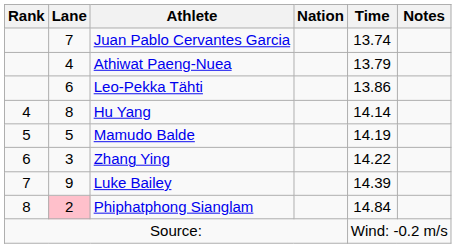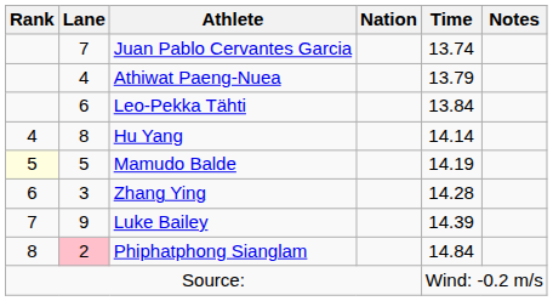 <table class="wikitable sortable" style="text-align:center;">
 <tr>
 <th scope="col">Rank</th>
 <th scope="col">Lane</th>
 <th scope="col">Athlete</th>
 <th scope="col">Nation</th>
 <th scope="col">Time</th>
 <th scope="col">Notes</th>
 </tr>
 <tr>
 <td></td>
 <td>7</td>
 <td align=left><a href='#'>Juan Pablo Cervantes Garcia</a></td>
 <td align=left></td>
 <td>13.74</td>
 <td></td>
 </tr>
 <tr>
 <td></td>
 <td>4</td>
 <td align=left><a href='#'>Athiwat Paeng-Nuea</a></td>
 <td align=left></td>
 <td>13.79</td>
 <td></td>
 </tr>
 <tr>
 <td></td>
 <td>6</td>
 <td align=left><a href='#'>Leo-Pekka Tähti</a></td>
 <td align=left></td>
-<td>13.86</td>
+<td>13.84</td>
 <td></td>
 </tr>
 <tr>
 <td>4</td>
 <td>8</td>
 <td align=left><a href='#'>Hu Yang</a></td>
 <td align=left></td>
 <td>14.14</td>
 <td></td>
 </tr>
 <tr>
-<td>5</td>
+<td style="background: lightyellow;">5</td>
 <td>5</td>
 <td align=left><a href='#'>Mamudo Balde</a></td>
 <td align=left></td>
 <td>14.19</td>
 <td></td>
 </tr>
 <tr>
 <td>6</td>
 <td>3</td>
 <td align=left><a href='#'>Zhang Ying</a></td>
 <td align=left></td>
-<td>14.22</td>
+<td>14.28</td>
 <td></td>
 </tr>
 <tr>
 <td>7</td>
 <td>9</td>
 <td align=left><a href='#'>Luke Bailey</a></td>
 <td align=left></td>
 <td>14.39</td>
 <td></td>
 </tr>
 <tr>
 <td>8</td>
 <td style="background: pink;">2</td>
 <td align=left><a href='#'>Phiphatphong Sianglam</a></td>
 <td align=left></td>
 <td>14.84</td>
 <td></td>
 </tr>
 <tr class="sortbottom">
 <td colspan=4>Source:</td>
 <td colspan="2" style="text-align:left;">Wind: -0.2 m/s</td>
 </tr>
 </table>
